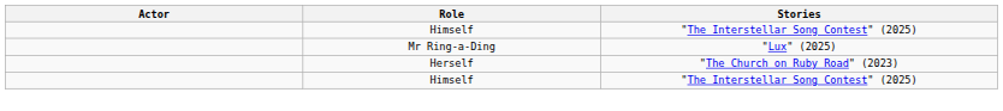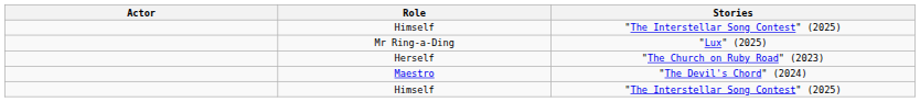 <table class="wikitable plainrowheaders sortable" style="text-align:center; width:99%;">
 <tr>
 <th style="width:30%;">Actor</th>
 <th scope="col" style="width:30%;">Role</th>
 <th scope="col" style="width:40%;">Stories</th>
 </tr>
 <tr>
 <td></td>
 <td>Himself</td>
 <td data-sort-value="318">"<a href='#'>The Interstellar Song Contest</a>" (2025)</td>
 </tr>
 <tr>
 <td></td>
 <td>Mr Ring-a-Ding</td>
 <td data-sort-value="314">"<a href='#'>Lux</a>" (2025)</td>
 </tr>
 <tr>
 <td></td>
 <td>Herself</td>
 <td data-sort-value="304">"<a href='#'>The Church on Ruby Road</a>" (2023)</td>
 </tr>
 <tr>
 <td></td>
+<td><a href='#'>Maestro</a></td>
+<td data-sort-value="306">"<a href='#'>The Devil's Chord</a>" (2024)</td>
+</tr>
+<tr>
+<td></td>
 <td>Himself</td>
 <td data-sort-value="318">"<a href='#'>The Interstellar Song Contest</a>" (2025)</td>
 </tr>
 </table>
